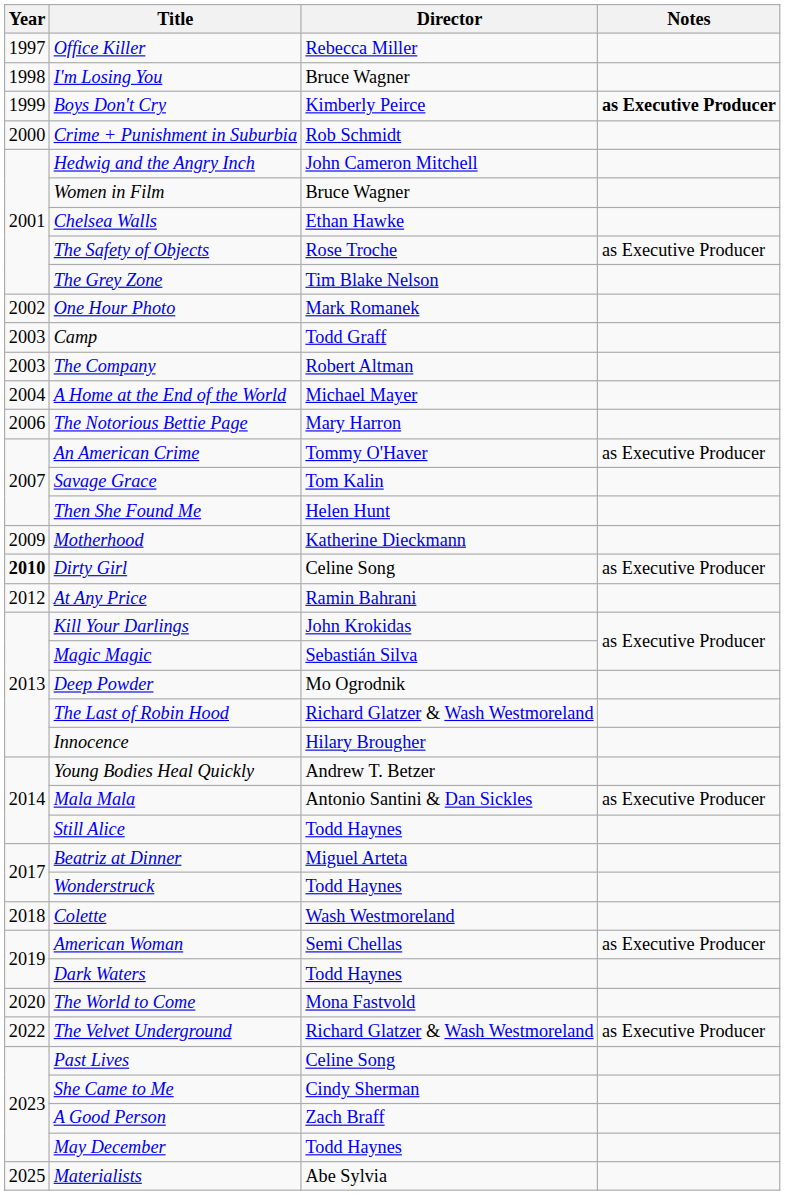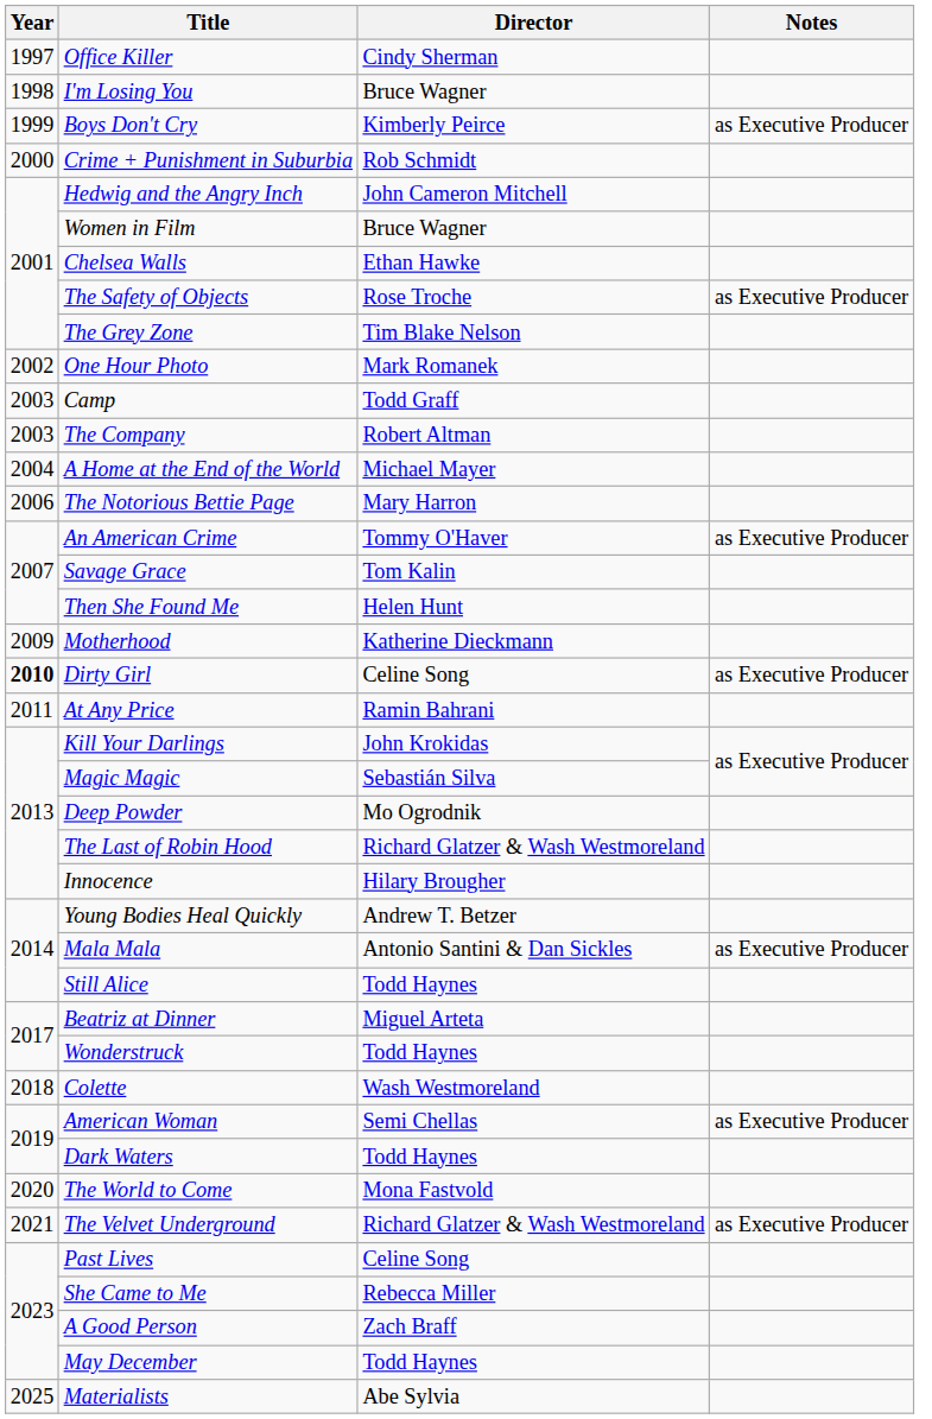 <table class="wikitable">
 <tr>
 <th>Year</th>
 <th>Title</th>
 <th>Director</th>
 <th>Notes</th>
 </tr>
 <tr>
 <td>1997</td>
 <td><em><a href='#'>Office Killer</a></em></td>
-<td><a href='#'>Rebecca Miller</a></td>
+<td><a href='#'>Cindy Sherman</a></td>
 <td></td>
 </tr>
 <tr>
 <td>1998</td>
 <td><a href='#'><em>I'm Losing You</em></a></td>
 <td>Bruce Wagner</td>
 <td></td>
 </tr>
 <tr>
 <td>1999</td>
 <td><a href='#'><em>Boys Don't Cry</em></a></td>
 <td><a href='#'>Kimberly Peirce</a></td>
-<td><strong>as Executive Producer</strong></td>
+<td>as Executive Producer</td>
 </tr>
 <tr>
 <td>2000</td>
 <td><a href='#'><em>Crime + Punishment in Suburbia</em></a></td>
 <td><a href='#'>Rob Schmidt</a></td>
 <td></td>
 </tr>
 <tr>
 <td rowspan="5">2001</td>
 <td><a href='#'><em>Hedwig and the Angry Inch</em></a></td>
 <td><a href='#'>John Cameron Mitchell</a></td>
 <td></td>
 </tr>
 <tr>
 <td><em>Women in Film</em></td>
 <td>Bruce Wagner</td>
 <td></td>
 </tr>
 <tr>
 <td><em><a href='#'>Chelsea Walls</a></em></td>
 <td><a href='#'>Ethan Hawke</a></td>
 <td></td>
 </tr>
 <tr>
 <td><em><a href='#'>The Safety of Objects</a></em></td>
 <td><a href='#'>Rose Troche</a></td>
 <td>as Executive Producer</td>
 </tr>
 <tr>
 <td><em><a href='#'>The Grey Zone</a></em></td>
 <td><a href='#'>Tim Blake Nelson</a></td>
 <td></td>
 </tr>
 <tr>
 <td>2002</td>
 <td><em><a href='#'>One Hour Photo</a></em></td>
 <td><a href='#'>Mark Romanek</a></td>
 <td></td>
 </tr>
 <tr>
 <td>2003</td>
 <td><em>Camp</em></td>
 <td><a href='#'>Todd Graff</a></td>
 <td></td>
 </tr>
 <tr>
 <td>2003</td>
 <td><a href='#'><em>The Company</em></a></td>
 <td><a href='#'>Robert Altman</a></td>
 <td></td>
 </tr>
 <tr>
 <td>2004</td>
 <td><a href='#'><em>A Home at the End of the World</em></a></td>
 <td><a href='#'>Michael Mayer</a></td>
 <td></td>
 </tr>
 <tr>
 <td>2006</td>
 <td><em><a href='#'>The Notorious Bettie Page</a></em></td>
 <td><a href='#'>Mary Harron</a></td>
 <td></td>
 </tr>
 <tr>
 <td rowspan="3">2007</td>
 <td><em><a href='#'>An American Crime</a></em></td>
 <td><a href='#'>Tommy O'Haver</a></td>
 <td>as Executive Producer</td>
 </tr>
 <tr>
 <td><em><a href='#'>Savage Grace</a></em></td>
 <td><a href='#'>Tom Kalin</a></td>
 <td></td>
 </tr>
 <tr>
 <td><em><a href='#'>Then She Found Me</a></em></td>
 <td><a href='#'>Helen Hunt</a></td>
 <td></td>
 </tr>
 <tr>
 <td>2009</td>
 <td><a href='#'><em>Motherhood</em></a></td>
 <td><a href='#'>Katherine Dieckmann</a></td>
 <td></td>
 </tr>
 <tr>
 <td><strong>2010</strong></td>
 <td><a href='#'><em>Dirty Girl</em></a></td>
 <td>Celine Song</td>
 <td>as Executive Producer</td>
 </tr>
 <tr>
-<td>2012</td>
+<td>2011</td>
 <td><em><a href='#'>At Any Price</a></em></td>
 <td><a href='#'>Ramin Bahrani</a></td>
 <td></td>
 </tr>
 <tr>
 <td rowspan="5">2013</td>
 <td><a href='#'><em>Kill Your Darlings</em></a></td>
 <td><a href='#'>John Krokidas</a></td>
 <td rowspan="2">as Executive Producer</td>
 </tr>
 <tr>
 <td><a href='#'><em>Magic Magic</em></a></td>
 <td><a href='#'>Sebastián Silva</a></td>
 </tr>
 <tr>
 <td><em><a href='#'>Deep Powder</a></em></td>
 <td>Mo Ogrodnik</td>
 <td></td>
 </tr>
 <tr>
 <td><em><a href='#'>The Last of Robin Hood</a></em></td>
 <td><a href='#'>Richard Glatzer</a> & <a href='#'>Wash Westmoreland</a></td>
 <td></td>
 </tr>
 <tr>
 <td><em>Innocence</em></td>
 <td><a href='#'>Hilary Brougher</a></td>
 <td></td>
 </tr>
 <tr>
 <td rowspan="3">2014</td>
 <td><em>Young Bodies Heal Quickly</em></td>
 <td>Andrew T. Betzer</td>
 <td></td>
 </tr>
 <tr>
 <td><em><a href='#'>Mala Mala</a></em></td>
 <td>Antonio Santini & <a href='#'>Dan Sickles</a></td>
 <td>as Executive Producer</td>
 </tr>
 <tr>
 <td><em><a href='#'>Still Alice</a></em></td>
 <td><a href='#'>Todd Haynes</a></td>
 <td></td>
 </tr>
 <tr>
 <td rowspan="2">2017</td>
 <td><em><a href='#'>Beatriz at Dinner</a></em></td>
 <td><a href='#'>Miguel Arteta</a></td>
 <td></td>
 </tr>
 <tr>
 <td><em><a href='#'>Wonderstruck</a></em></td>
 <td><a href='#'>Todd Haynes</a></td>
 <td></td>
 </tr>
 <tr>
 <td>2018</td>
 <td><em><a href='#'>Colette</a></em></td>
 <td><a href='#'>Wash Westmoreland</a></td>
 <td></td>
 </tr>
 <tr>
 <td rowspan="2">2019</td>
 <td><em><a href='#'>American Woman</a></em></td>
 <td><a href='#'>Semi Chellas</a></td>
 <td>as Executive Producer</td>
 </tr>
 <tr>
 <td><em><a href='#'>Dark Waters</a></em></td>
 <td><a href='#'>Todd Haynes</a></td>
 <td></td>
 </tr>
 <tr>
 <td>2020</td>
 <td><em><a href='#'>The World to Come</a></em></td>
 <td><a href='#'>Mona Fastvold</a></td>
 <td></td>
 </tr>
 <tr>
-<td>2022</td>
+<td>2021</td>
 <td><em><a href='#'>The Velvet Underground</a></em></td>
 <td><a href='#'>Richard Glatzer</a> & <a href='#'>Wash Westmoreland</a></td>
 <td>as Executive Producer</td>
 </tr>
 <tr>
 <td rowspan="4">2023</td>
 <td><em><a href='#'>Past Lives</a></em></td>
 <td><a href='#'>Celine Song</a></td>
 <td></td>
 </tr>
 <tr>
 <td><em><a href='#'>She Came to Me</a></em></td>
-<td><a href='#'>Cindy Sherman</a></td>
+<td><a href='#'>Rebecca Miller</a></td>
 <td></td>
 </tr>
 <tr>
 <td><em><a href='#'>A Good Person</a></em></td>
 <td><a href='#'>Zach Braff</a></td>
 <td></td>
 </tr>
 <tr>
 <td><em><a href='#'>May December</a></em></td>
 <td><a href='#'>Todd Haynes</a></td>
 <td></td>
 </tr>
 <tr>
 <td>2025</td>
 <td><em><a href='#'>Materialists</a></em></td>
 <td>Abe Sylvia</td>
 <td></td>
 </tr>
 </table>
